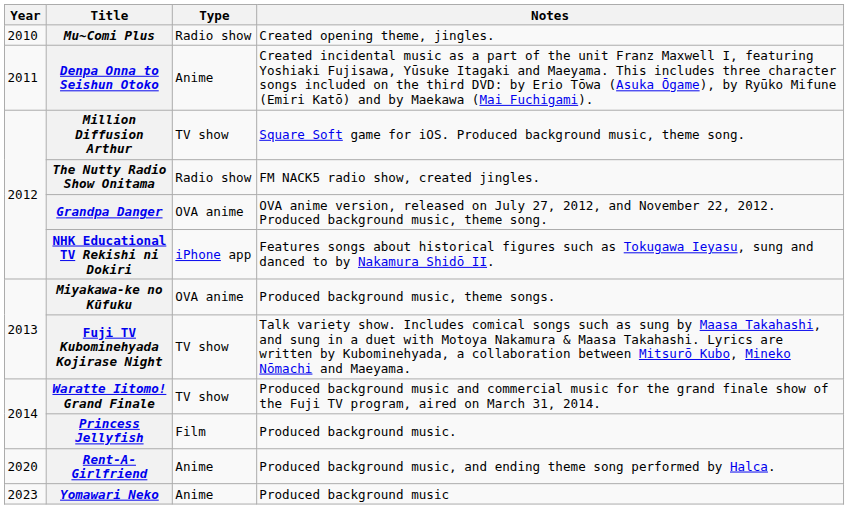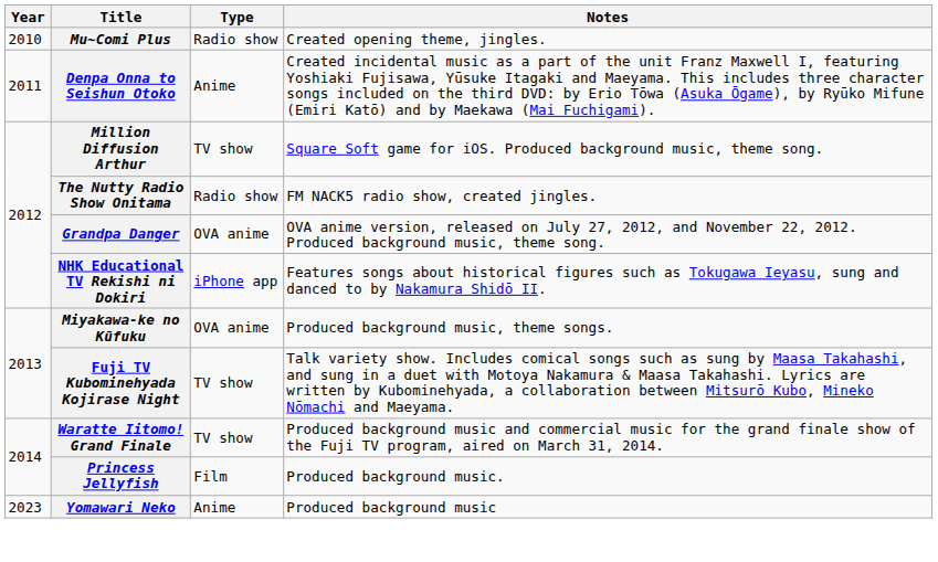 <table class="wikitable plainrowheaders" width=98%>
 <tr>
 <th scope="col" width=5%>Year</th>
 <th scope="col" width=15%>Title</th>
 <th scope="col" width=10%>Type</th>
 <th scope="col" width=70%>Notes</th>
 </tr>
 <tr>
 <td>2010</td>
 <th scope="row"><em>Mu~Comi Plus</em></th>
 <td>Radio show</td>
 <td>Created opening theme, jingles.</td>
 </tr>
 <tr>
 <td>2011</td>
 <th scope="row"><em><a href='#'>Denpa Onna to Seishun Otoko</a></em></th>
 <td>Anime</td>
 <td>Created incidental music as a part of the unit Franz Maxwell I, featuring Yoshiaki Fujisawa, Yūsuke Itagaki and Maeyama. This includes three character songs included on the third DVD:  by Erio Tōwa (<a href='#'>Asuka Ōgame</a>),  by Ryūko Mifune (Emiri Katō) and  by Maekawa (<a href='#'>Mai Fuchigami</a>).</td>
 </tr>
 <tr>
 <td rowspan="4">2012</td>
 <th scope="row"><em>Million Diffusion Arthur</em></th>
 <td>TV show</td>
 <td><a href='#'>Square Soft</a> game for iOS. Produced background music, theme song.</td>
 </tr>
 <tr>
 <th scope="row"><em>The Nutty Radio Show Onitama</em></th>
 <td>Radio show</td>
 <td>FM NACK5 radio show, created jingles.</td>
 </tr>
 <tr>
 <th scope="row"><em><a href='#'>Grandpa Danger</a></em></th>
 <td>OVA anime</td>
 <td>OVA anime version, released on July 27, 2012, and November 22, 2012. Produced background music, theme song.</td>
 </tr>
 <tr>
 <th scope="row"><a href='#'>NHK Educational TV</a> <em>Rekishi ni Dokiri</em></th>
 <td><a href='#'>iPhone</a> app</td>
 <td>Features songs about historical figures such as <a href='#'>Tokugawa Ieyasu</a>, sung and danced to by <a href='#'>Nakamura Shidō II</a>.</td>
 </tr>
 <tr>
 <td rowspan="2">2013</td>
 <th scope="row"><em>Miyakawa-ke no Kūfuku</em></th>
 <td>OVA anime</td>
 <td>Produced background music, theme songs.</td>
 </tr>
 <tr>
 <th scope="row"><a href='#'>Fuji TV</a> <em>Kubominehyada Kojirase Night</em></th>
 <td>TV show</td>
 <td>Talk variety show. Includes comical songs such as  sung by <a href='#'>Maasa Takahashi</a>, and  sung in a duet with Motoya Nakamura & Maasa Takahashi. Lyrics are written by Kubominehyada, a collaboration between <a href='#'>Mitsurō Kubo</a>, <a href='#'>Mineko Nōmachi</a> and Maeyama.</td>
 </tr>
 <tr>
 <td rowspan="2">2014</td>
 <th scope="row"><em><a href='#'>Waratte Iitomo!</a> Grand Finale</em></th>
 <td>TV show</td>
 <td>Produced background music and commercial music for the grand finale show of the Fuji TV program, aired on March 31, 2014.</td>
 </tr>
 <tr>
 <th scope="row"><em><a href='#'>Princess Jellyfish</a></em></th>
 <td>Film</td>
 <td>Produced background music.</td>
 </tr>
 <tr>
-<td rowspan="1">2020</td>
-<th scope="row"><em><a href='#'>Rent-A-Girlfriend</a></em></th>
-<td>Anime</td>
-<td>Produced background music, and ending theme song  performed by <a href='#'>Halca</a>.</td>
-</tr>
-<tr>
 <td rowspan="1">2023</td>
 <th scope="row"><em><a href='#'>Yomawari Neko</a></em></th>
 <td>Anime</td>
 <td>Produced background music</td>
 </tr>
 </table>
